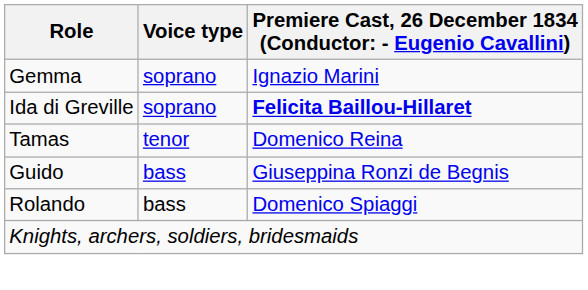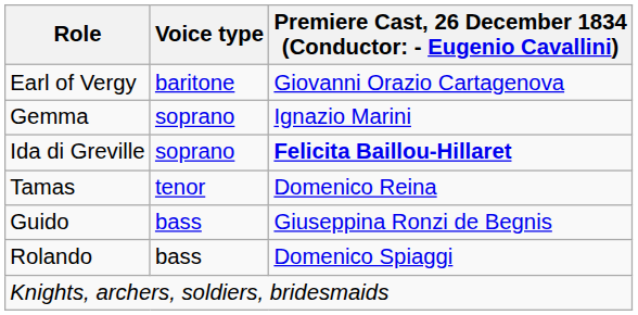 <table class="wikitable">
 <tr>
 <th>Role</th>
 <th>Voice type</th>
 <th>Premiere Cast, 26 December 1834<br>(Conductor: - <a href='#'>Eugenio Cavallini</a>)</th>
+</tr>
+<tr>
+<td>Earl of Vergy</td>
+<td><a href='#'>baritone</a></td>
+<td><a href='#'>Giovanni Orazio Cartagenova</a></td>
 </tr>
 <tr>
 <td>Gemma</td>
 <td><a href='#'>soprano</a></td>
 <td><a href='#'>Ignazio Marini</a></td>
 </tr>
 <tr>
 <td>Ida di Greville</td>
 <td><a href='#'>soprano</a></td>
 <td><strong><a href='#'>Felicita Baillou-Hillaret</a></strong></td>
 </tr>
 <tr>
 <td>Tamas</td>
 <td><a href='#'>tenor</a></td>
 <td><a href='#'>Domenico Reina</a></td>
 </tr>
 <tr>
 <td>Guido</td>
 <td><a href='#'>bass</a></td>
 <td><a href='#'>Giuseppina Ronzi de Begnis</a></td>
 </tr>
 <tr>
 <td>Rolando</td>
 <td>bass</td>
 <td><a href='#'>Domenico Spiaggi</a></td>
 </tr>
 <tr>
 <td colspan="3"><em>Knights, archers, soldiers, bridesmaids</em></td>
 </tr>
 </table>
